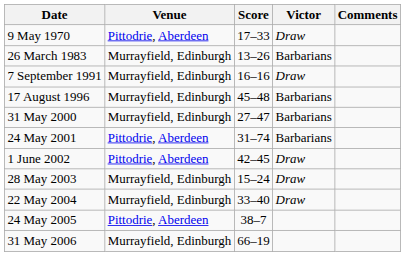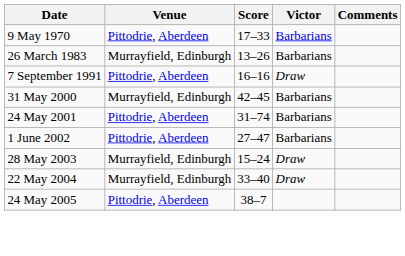 <table class="wikitable">
 <tr>
 <th>Date</th>
 <th>Venue</th>
 <th>Score</th>
 <th>Victor</th>
 <th>Comments</th>
 </tr>
 <tr>
 <td>9 May 1970</td>
 <td><a href='#'>Pittodrie</a>, <a href='#'>Aberdeen</a></td>
 <td align="center">17–33</td>
-<td><em>Draw</em></td>
+<td><a href='#'>Barbarians</a></td>
 <td></td>
 </tr>
 <tr>
 <td>26 March 1983</td>
 <td>Murrayfield, Edinburgh</td>
 <td align="center">13–26</td>
 <td>Barbarians</td>
 <td></td>
 </tr>
 <tr>
 <td>7 September 1991</td>
-<td>Murrayfield, Edinburgh</td>
+<td><a href='#'>Pittodrie</a>, <a href='#'>Aberdeen</a></td>
 <td align="center">16–16</td>
 <td><em>Draw</em></td>
 <td></td>
 </tr>
 <tr>
-<td>17 August 1996</td>
-<td>Murrayfield, Edinburgh</td>
-<td align="center">45–48</td>
-<td>Barbarians</td>
-<td></td>
-</tr>
-<tr>
 <td>31 May 2000</td>
 <td>Murrayfield, Edinburgh</td>
-<td align="center">27–47</td>
+<td align="center">42–45</td>
 <td>Barbarians</td>
 <td></td>
 </tr>
 <tr>
 <td>24 May 2001</td>
 <td><a href='#'>Pittodrie</a>, <a href='#'>Aberdeen</a></td>
 <td align="center">31–74</td>
 <td>Barbarians</td>
 <td></td>
 </tr>
 <tr>
 <td>1 June 2002</td>
 <td><a href='#'>Pittodrie</a>, <a href='#'>Aberdeen</a></td>
-<td align="center">42–45</td>
-<td><em>Draw</em></td>
+<td align="center">27–47</td>
+<td>Barbarians</td>
 <td></td>
 </tr>
 <tr>
 <td>28 May 2003</td>
 <td>Murrayfield, Edinburgh</td>
 <td align="center">15–24</td>
 <td><em>Draw</em></td>
 <td></td>
 </tr>
 <tr>
 <td>22 May 2004</td>
 <td>Murrayfield, Edinburgh</td>
 <td align="center">33–40</td>
 <td><em>Draw</em></td>
 <td></td>
 </tr>
 <tr>
 <td>24 May 2005</td>
 <td><a href='#'>Pittodrie</a>, <a href='#'>Aberdeen</a></td>
 <td align="center">38–7</td>
 <td></td>
 <td></td>
 </tr>
-<tr>
-<td>31 May 2006</td>
-<td>Murrayfield, Edinburgh</td>
-<td align="center">66–19</td>
-<td></td>
-<td></td>
-</tr>
 </table>
